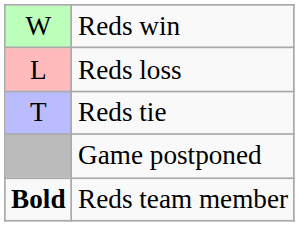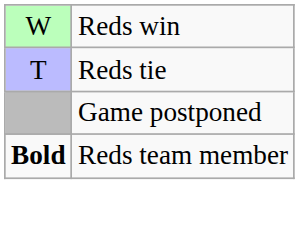 <table class="wikitable">
 <tr>
 <td bgcolor=#bbffbb align=center>W</td>
 <td>Reds win</td>
-</tr>
-<tr>
-<td bgcolor=#ffbbbb align=center>L</td>
-<td>Reds loss</td>
 </tr>
 <tr>
 <td bgcolor=#bbbbff align=center>T</td>
 <td>Reds tie</td>
 </tr>
 <tr>
 <td bgcolor=#bbbbbb> </td>
 <td>Game postponed</td>
 </tr>
 <tr>
 <td align=center><strong>Bold</strong></td>
 <td>Reds team member</td>
 </tr>
 </table>
